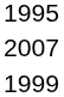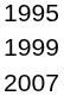 <table>
 <tr>
 <td>1995</td>
 <td></td>
 <td></td>
 <td></td>
 </tr>
 <tr>
+<td>1999</td>
+<td></td>
+<td></td>
+<td><br></td>
+</tr>
+<tr>
 <td>2007</td>
 <td></td>
 <td></td>
 <td><br></td>
 </tr>
-<tr>
-<td>1999</td>
-<td></td>
-<td></td>
-<td><br></td>
-</tr>
 </table>
